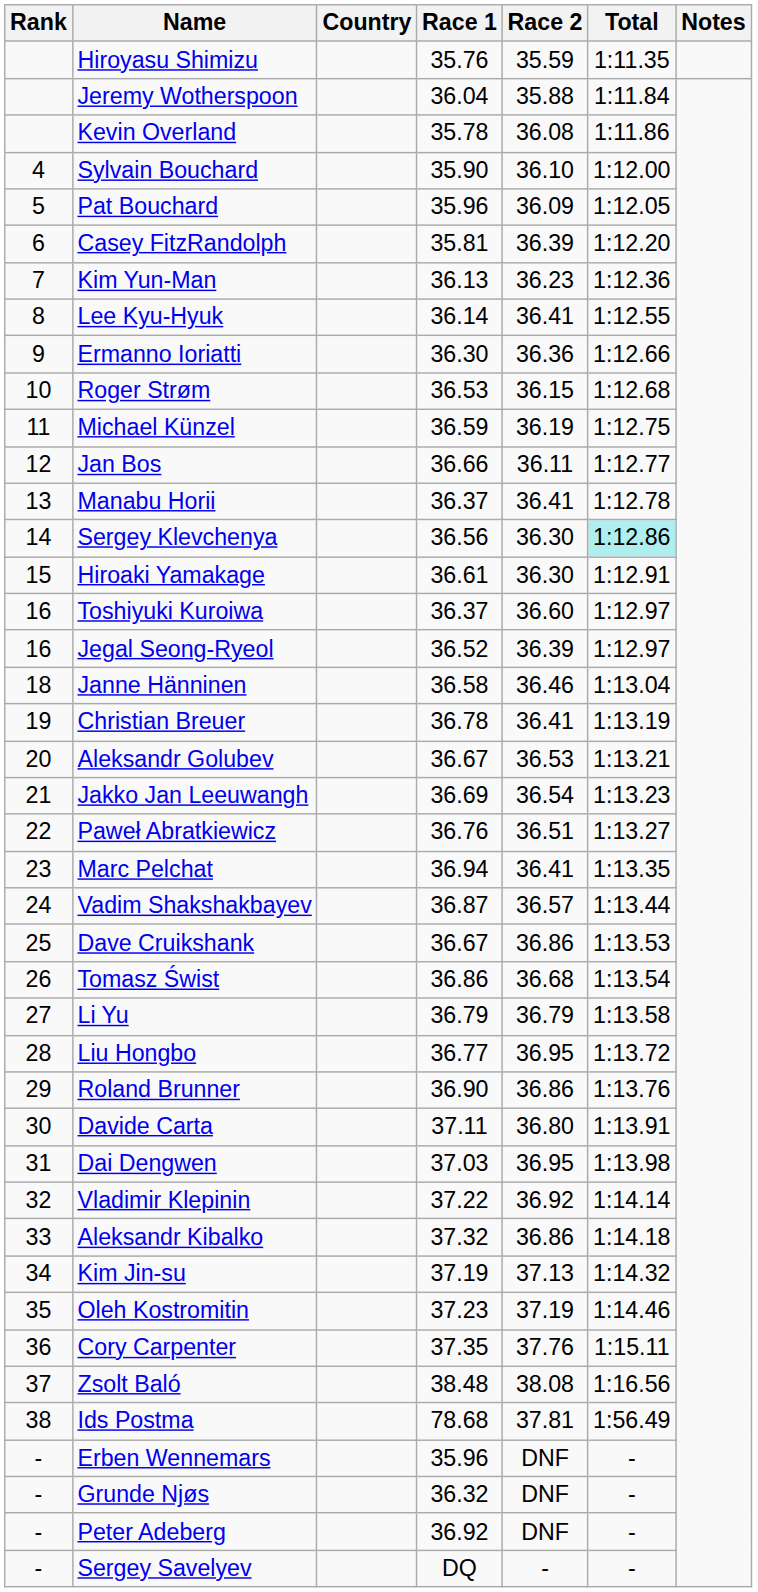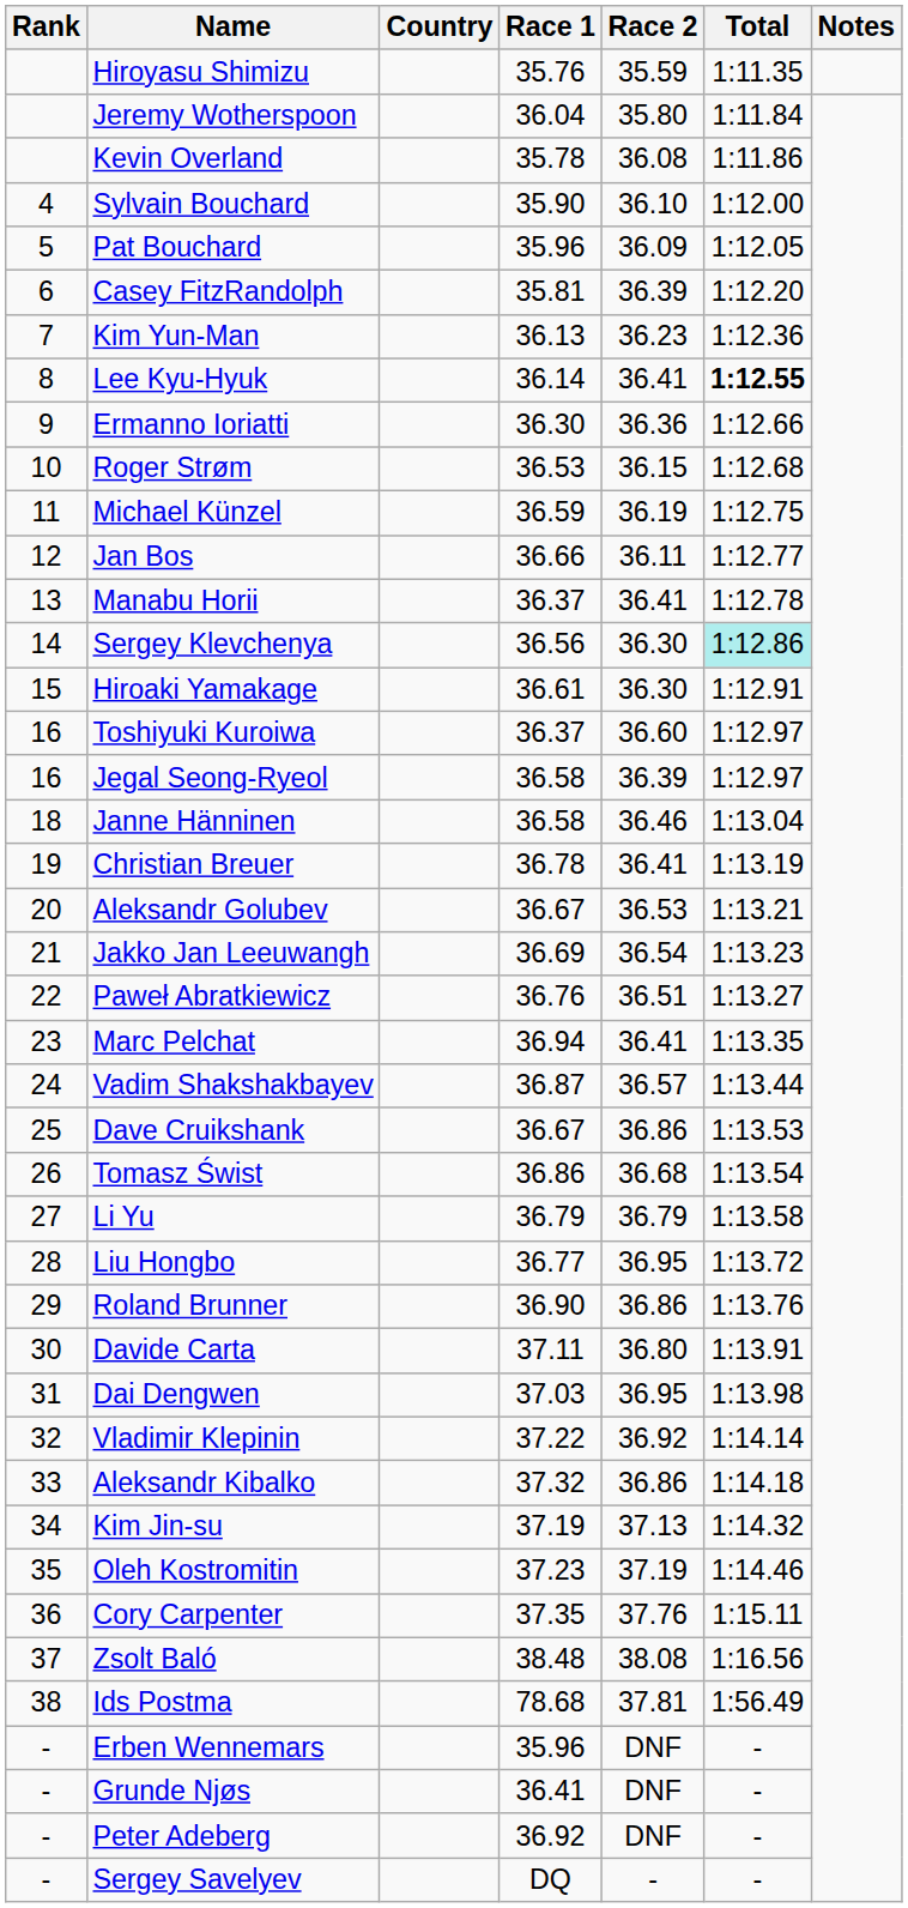 <table class="wikitable sortable" style="text-align:center">
 <tr>
 <th>Rank</th>
 <th>Name</th>
 <th>Country</th>
 <th>Race 1</th>
 <th>Race 2</th>
 <th>Total</th>
 <th>Notes</th>
 </tr>
 <tr>
 <td></td>
 <td align=left><a href='#'>Hiroyasu Shimizu</a></td>
 <td align=left></td>
 <td>35.76</td>
 <td>35.59</td>
 <td>1:11.35</td>
 <td></td>
 </tr>
 <tr>
 <td></td>
 <td align=left><a href='#'>Jeremy Wotherspoon</a></td>
 <td align=left></td>
 <td>36.04</td>
-<td>35.88</td>
+<td>35.80</td>
 <td>1:11.84</td>
 </tr>
 <tr>
 <td></td>
 <td align=left><a href='#'>Kevin Overland</a></td>
 <td align=left></td>
 <td>35.78</td>
 <td>36.08</td>
 <td>1:11.86</td>
 </tr>
 <tr>
 <td>4</td>
 <td align=left><a href='#'>Sylvain Bouchard</a></td>
 <td align=left></td>
 <td>35.90</td>
 <td>36.10</td>
 <td>1:12.00</td>
 </tr>
 <tr>
 <td>5</td>
 <td align=left><a href='#'>Pat Bouchard</a></td>
 <td align=left></td>
 <td>35.96</td>
 <td>36.09</td>
 <td>1:12.05</td>
 </tr>
 <tr>
 <td>6</td>
 <td align=left><a href='#'>Casey FitzRandolph</a></td>
 <td align=left></td>
 <td>35.81</td>
 <td>36.39</td>
 <td>1:12.20</td>
 </tr>
 <tr>
 <td>7</td>
 <td align=left><a href='#'>Kim Yun-Man</a></td>
 <td align=left></td>
 <td>36.13</td>
 <td>36.23</td>
 <td>1:12.36</td>
 </tr>
 <tr>
 <td>8</td>
 <td align=left><a href='#'>Lee Kyu-Hyuk</a></td>
 <td align=left></td>
 <td>36.14</td>
 <td>36.41</td>
-<td>1:12.55</td>
+<td><strong>1:12.55</strong></td>
 </tr>
 <tr>
 <td>9</td>
 <td align=left><a href='#'>Ermanno Ioriatti</a></td>
 <td align=left></td>
 <td>36.30</td>
 <td>36.36</td>
 <td>1:12.66</td>
 </tr>
 <tr>
 <td>10</td>
 <td align=left><a href='#'>Roger Strøm</a></td>
 <td align=left></td>
 <td>36.53</td>
 <td>36.15</td>
 <td>1:12.68</td>
 </tr>
 <tr>
 <td>11</td>
 <td align=left><a href='#'>Michael Künzel</a></td>
 <td align=left></td>
 <td>36.59</td>
 <td>36.19</td>
 <td>1:12.75</td>
 </tr>
 <tr>
 <td>12</td>
 <td align=left><a href='#'>Jan Bos</a></td>
 <td align=left></td>
 <td>36.66</td>
 <td>36.11</td>
 <td>1:12.77</td>
 </tr>
 <tr>
 <td>13</td>
 <td align=left><a href='#'>Manabu Horii</a></td>
 <td align=left></td>
 <td>36.37</td>
 <td>36.41</td>
 <td>1:12.78</td>
 </tr>
 <tr>
 <td>14</td>
 <td align=left><a href='#'>Sergey Klevchenya</a></td>
 <td align=left></td>
 <td>36.56</td>
 <td>36.30</td>
 <td style="background: paleturquoise;">1:12.86</td>
 </tr>
 <tr>
 <td>15</td>
 <td align=left><a href='#'>Hiroaki Yamakage</a></td>
 <td align=left></td>
 <td>36.61</td>
 <td>36.30</td>
 <td>1:12.91</td>
 </tr>
 <tr>
 <td>16</td>
 <td align=left><a href='#'>Toshiyuki Kuroiwa</a></td>
 <td align=left></td>
 <td>36.37</td>
 <td>36.60</td>
 <td>1:12.97</td>
 </tr>
 <tr>
 <td>16</td>
 <td align=left><a href='#'>Jegal Seong-Ryeol</a></td>
 <td align=left></td>
-<td>36.52</td>
+<td>36.58</td>
 <td>36.39</td>
 <td>1:12.97</td>
 </tr>
 <tr>
 <td>18</td>
 <td align=left><a href='#'>Janne Hänninen</a></td>
 <td align=left></td>
 <td>36.58</td>
 <td>36.46</td>
 <td>1:13.04</td>
 </tr>
 <tr>
 <td>19</td>
 <td align=left><a href='#'>Christian Breuer</a></td>
 <td align=left></td>
 <td>36.78</td>
 <td>36.41</td>
 <td>1:13.19</td>
 </tr>
 <tr>
 <td>20</td>
 <td align=left><a href='#'>Aleksandr Golubev</a></td>
 <td align=left></td>
 <td>36.67</td>
 <td>36.53</td>
 <td>1:13.21</td>
 </tr>
 <tr>
 <td>21</td>
 <td align=left><a href='#'>Jakko Jan Leeuwangh</a></td>
 <td align=left></td>
 <td>36.69</td>
 <td>36.54</td>
 <td>1:13.23</td>
 </tr>
 <tr>
 <td>22</td>
 <td align=left><a href='#'>Paweł Abratkiewicz</a></td>
 <td align=left></td>
 <td>36.76</td>
 <td>36.51</td>
 <td>1:13.27</td>
 </tr>
 <tr>
 <td>23</td>
 <td align=left><a href='#'>Marc Pelchat</a></td>
 <td align=left></td>
 <td>36.94</td>
 <td>36.41</td>
 <td>1:13.35</td>
 </tr>
 <tr>
 <td>24</td>
 <td align=left><a href='#'>Vadim Shakshakbayev</a></td>
 <td align=left></td>
 <td>36.87</td>
 <td>36.57</td>
 <td>1:13.44</td>
 </tr>
 <tr>
 <td>25</td>
 <td align=left><a href='#'>Dave Cruikshank</a></td>
 <td align=left></td>
 <td>36.67</td>
 <td>36.86</td>
 <td>1:13.53</td>
 </tr>
 <tr>
 <td>26</td>
 <td align=left><a href='#'>Tomasz Świst</a></td>
 <td align=left></td>
 <td>36.86</td>
 <td>36.68</td>
 <td>1:13.54</td>
 </tr>
 <tr>
 <td>27</td>
 <td align=left><a href='#'>Li Yu</a></td>
 <td align=left></td>
 <td>36.79</td>
 <td>36.79</td>
 <td>1:13.58</td>
 </tr>
 <tr>
 <td>28</td>
 <td align=left><a href='#'>Liu Hongbo</a></td>
 <td align=left></td>
 <td>36.77</td>
 <td>36.95</td>
 <td>1:13.72</td>
 </tr>
 <tr>
 <td>29</td>
 <td align=left><a href='#'>Roland Brunner</a></td>
 <td align=left></td>
 <td>36.90</td>
 <td>36.86</td>
 <td>1:13.76</td>
 </tr>
 <tr>
 <td>30</td>
 <td align=left><a href='#'>Davide Carta</a></td>
 <td align=left></td>
 <td>37.11</td>
 <td>36.80</td>
 <td>1:13.91</td>
 </tr>
 <tr>
 <td>31</td>
 <td align=left><a href='#'>Dai Dengwen</a></td>
 <td align=left></td>
 <td>37.03</td>
 <td>36.95</td>
 <td>1:13.98</td>
 </tr>
 <tr>
 <td>32</td>
 <td align=left><a href='#'>Vladimir Klepinin</a></td>
 <td align=left></td>
 <td>37.22</td>
 <td>36.92</td>
 <td>1:14.14</td>
 </tr>
 <tr>
 <td>33</td>
 <td align=left><a href='#'>Aleksandr Kibalko</a></td>
 <td align=left></td>
 <td>37.32</td>
 <td>36.86</td>
 <td>1:14.18</td>
 </tr>
 <tr>
 <td>34</td>
 <td align=left><a href='#'>Kim Jin-su</a></td>
 <td align=left></td>
 <td>37.19</td>
 <td>37.13</td>
 <td>1:14.32</td>
 </tr>
 <tr>
 <td>35</td>
 <td align=left><a href='#'>Oleh Kostromitin</a></td>
 <td align=left></td>
 <td>37.23</td>
 <td>37.19</td>
 <td>1:14.46</td>
 </tr>
 <tr>
 <td>36</td>
 <td align=left><a href='#'>Cory Carpenter</a></td>
 <td align=left></td>
 <td>37.35</td>
 <td>37.76</td>
 <td>1:15.11</td>
 </tr>
 <tr>
 <td>37</td>
 <td align=left><a href='#'>Zsolt Baló</a></td>
 <td align=left></td>
 <td>38.48</td>
 <td>38.08</td>
 <td>1:16.56</td>
 </tr>
 <tr>
 <td>38</td>
 <td align=left><a href='#'>Ids Postma</a></td>
 <td align=left></td>
 <td>78.68</td>
 <td>37.81</td>
 <td>1:56.49</td>
 </tr>
 <tr>
 <td>-</td>
 <td align=left><a href='#'>Erben Wennemars</a></td>
 <td align=left></td>
 <td>35.96</td>
 <td>DNF</td>
 <td>-</td>
 </tr>
 <tr>
 <td>-</td>
 <td align=left><a href='#'>Grunde Njøs</a></td>
 <td align=left></td>
-<td>36.32</td>
+<td>36.41</td>
 <td>DNF</td>
 <td>-</td>
 </tr>
 <tr>
 <td>-</td>
 <td align=left><a href='#'>Peter Adeberg</a></td>
 <td align=left></td>
 <td>36.92</td>
 <td>DNF</td>
 <td>-</td>
 </tr>
 <tr>
 <td>-</td>
 <td align=left><a href='#'>Sergey Savelyev</a></td>
 <td align=left></td>
 <td>DQ</td>
 <td>-</td>
 <td>-</td>
 </tr>
 </table>
